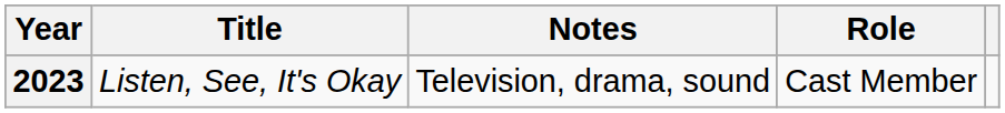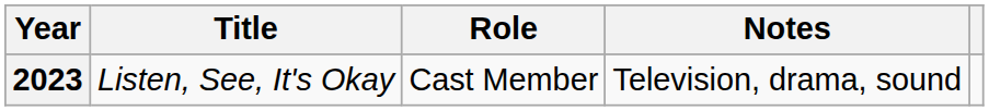 <table class="wikitable sortable plainrowheaders">
 <tr>
 <th scope="col">Year</th>
 <th scope="col">Title</th>
+<th scope="col">Role</th>
 <th scope="col" class="unsortable">Notes</th>
-<th scope="col">Role</th>
 <th scope="col" class="unsortable"></th>
 </tr>
 <tr>
 <th scope="row">2023</th>
 <td><em>Listen, See, It's Okay</em></td>
+<td>Cast Member</td>
 <td>Television, drama, sound</td>
-<td>Cast Member</td>
 <td></td>
 </tr>
 </table>
